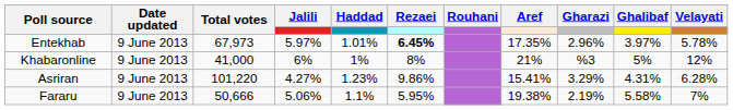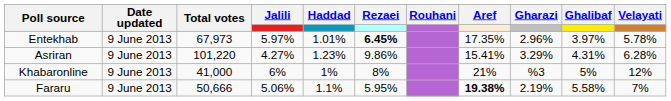 <table class="wikitable" style="text-align:center;font-size:95%;line-height:14px;">
 <tr style="background:lightgrey;">
 <th rowspan="2" style="width:120px;">Poll source</th>
 <th rowspan="2" style="width:90px;">Date updated</th>
 <th rowspan="2" style="width:90px;">Total votes</th>
 <th style="width:60px;"><a href='#'>Jalili</a></th>
 <th style="width:60px;"><a href='#'>Haddad</a></th>
 <th style="width:60px;"><a href='#'>Rezaei</a></th>
 <th style="width:60px;"><a href='#'>Rouhani</a></th>
 <th style="width:60px;"><a href='#'>Aref</a></th>
 <th style="width:60px;"><a href='#'>Gharazi</a></th>
 <th style="width:60px;"><a href='#'>Ghalibaf</a></th>
 <th style="width:60px;"><a href='#'>Velayati</a></th>
 </tr>
 <tr>
 <td style="background:#E62020;"></td>
 <td style="background:#0D98BA;"></td>
 <td style="background:#B2FFFF;"></td>
 <td style="background:#B666D2;"></td>
 <td style="background:#FAEBD7;"></td>
 <td style="background:#BEBEBE;"></td>
 <td style="background:#FDEE00;"></td>
 <td style="background:#CD7F32;"></td>
 </tr>
 <tr>
 <td>Entekhab</td>
 <td>9 June 2013</td>
 <td>67,973</td>
 <td>5.97%</td>
 <td>1.01%</td>
 <td><strong>6.45%</strong></td>
 <td style="background:#B666D2"></td>
 <td>17.35%</td>
 <td>2.96%</td>
 <td>3.97%</td>
 <td>5.78%</td>
 </tr>
 <tr>
+<td>Asriran</td>
+<td>9 June 2013</td>
+<td>101,220</td>
+<td>4.27%</td>
+<td>1.23%</td>
+<td>9.86%</td>
+<td style="background:#B666D2"></td>
+<td>15.41%</td>
+<td>3.29%</td>
+<td>4.31%</td>
+<td>6.28%</td>
+</tr>
+<tr>
 <td>Khabaronline</td>
 <td>9 June 2013</td>
 <td>41,000</td>
 <td>6%</td>
 <td>1%</td>
 <td>8%</td>
 <td style="background:#B666D2"></td>
 <td>21%</td>
 <td>%3</td>
 <td>5%</td>
 <td>12%</td>
 </tr>
 <tr>
-<td>Asriran</td>
-<td>9 June 2013</td>
-<td>101,220</td>
-<td>4.27%</td>
-<td>1.23%</td>
-<td>9.86%</td>
-<td style="background:#B666D2"></td>
-<td>15.41%</td>
-<td>3.29%</td>
-<td>4.31%</td>
-<td>6.28%</td>
-</tr>
-<tr>
 <td>Fararu</td>
 <td>9 June 2013</td>
 <td>50,666</td>
 <td>5.06%</td>
 <td>1.1%</td>
 <td>5.95%</td>
 <td style="background:#B666D2"></td>
-<td>19.38%</td>
+<td><strong>19.38%</strong></td>
 <td>2.19%</td>
 <td>5.58%</td>
 <td>7%</td>
 </tr>
 </table>
